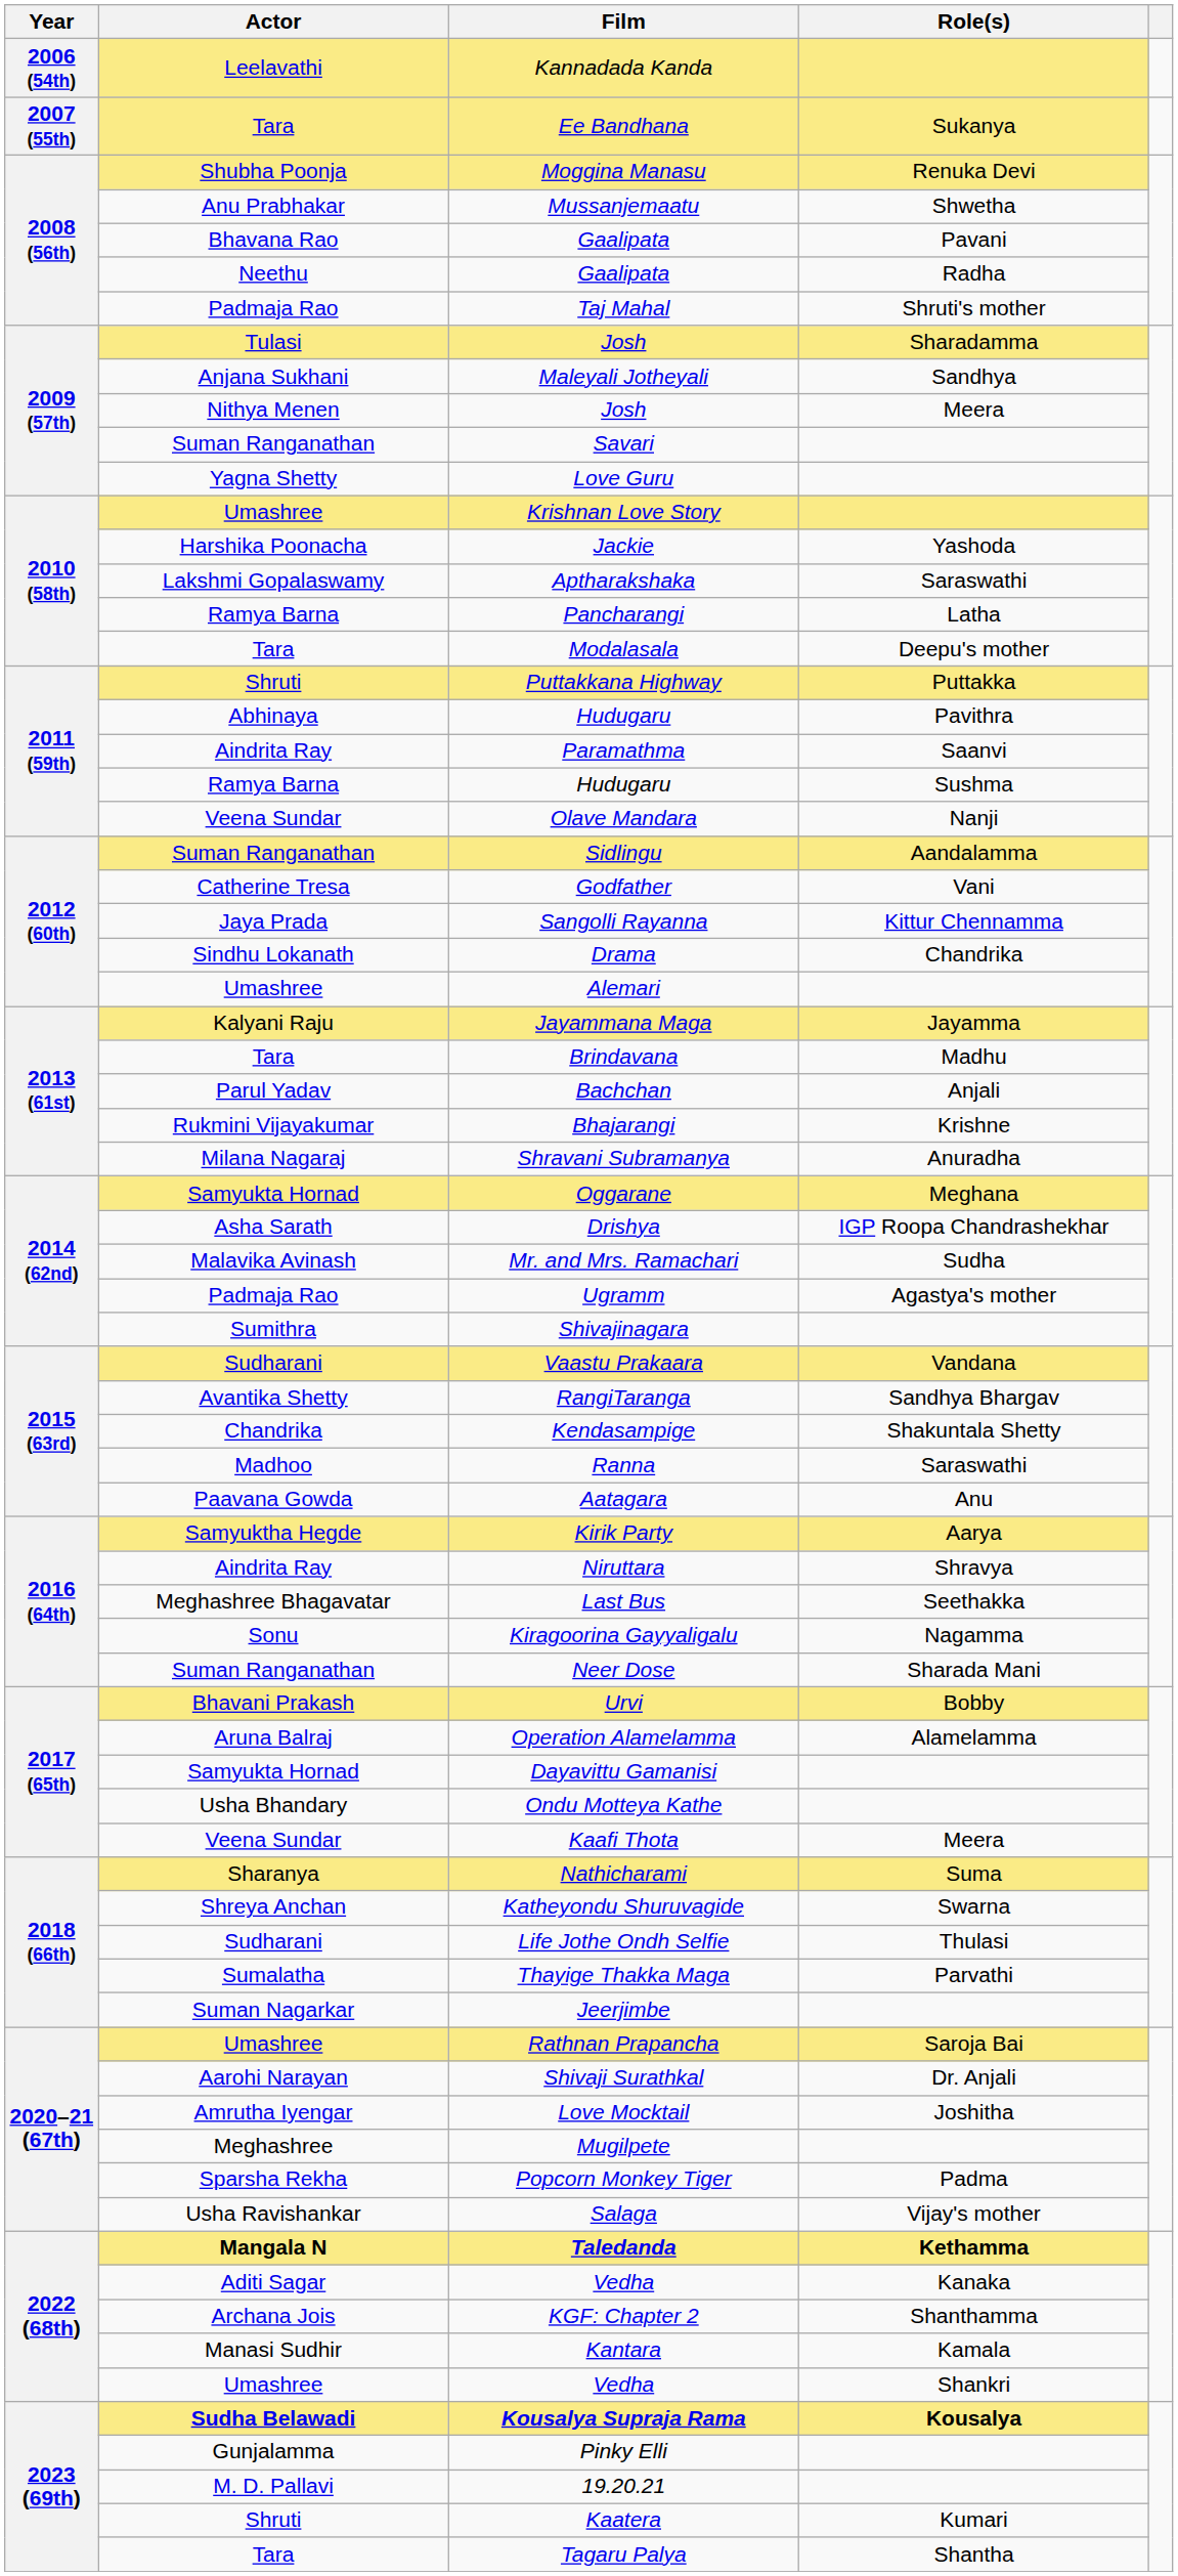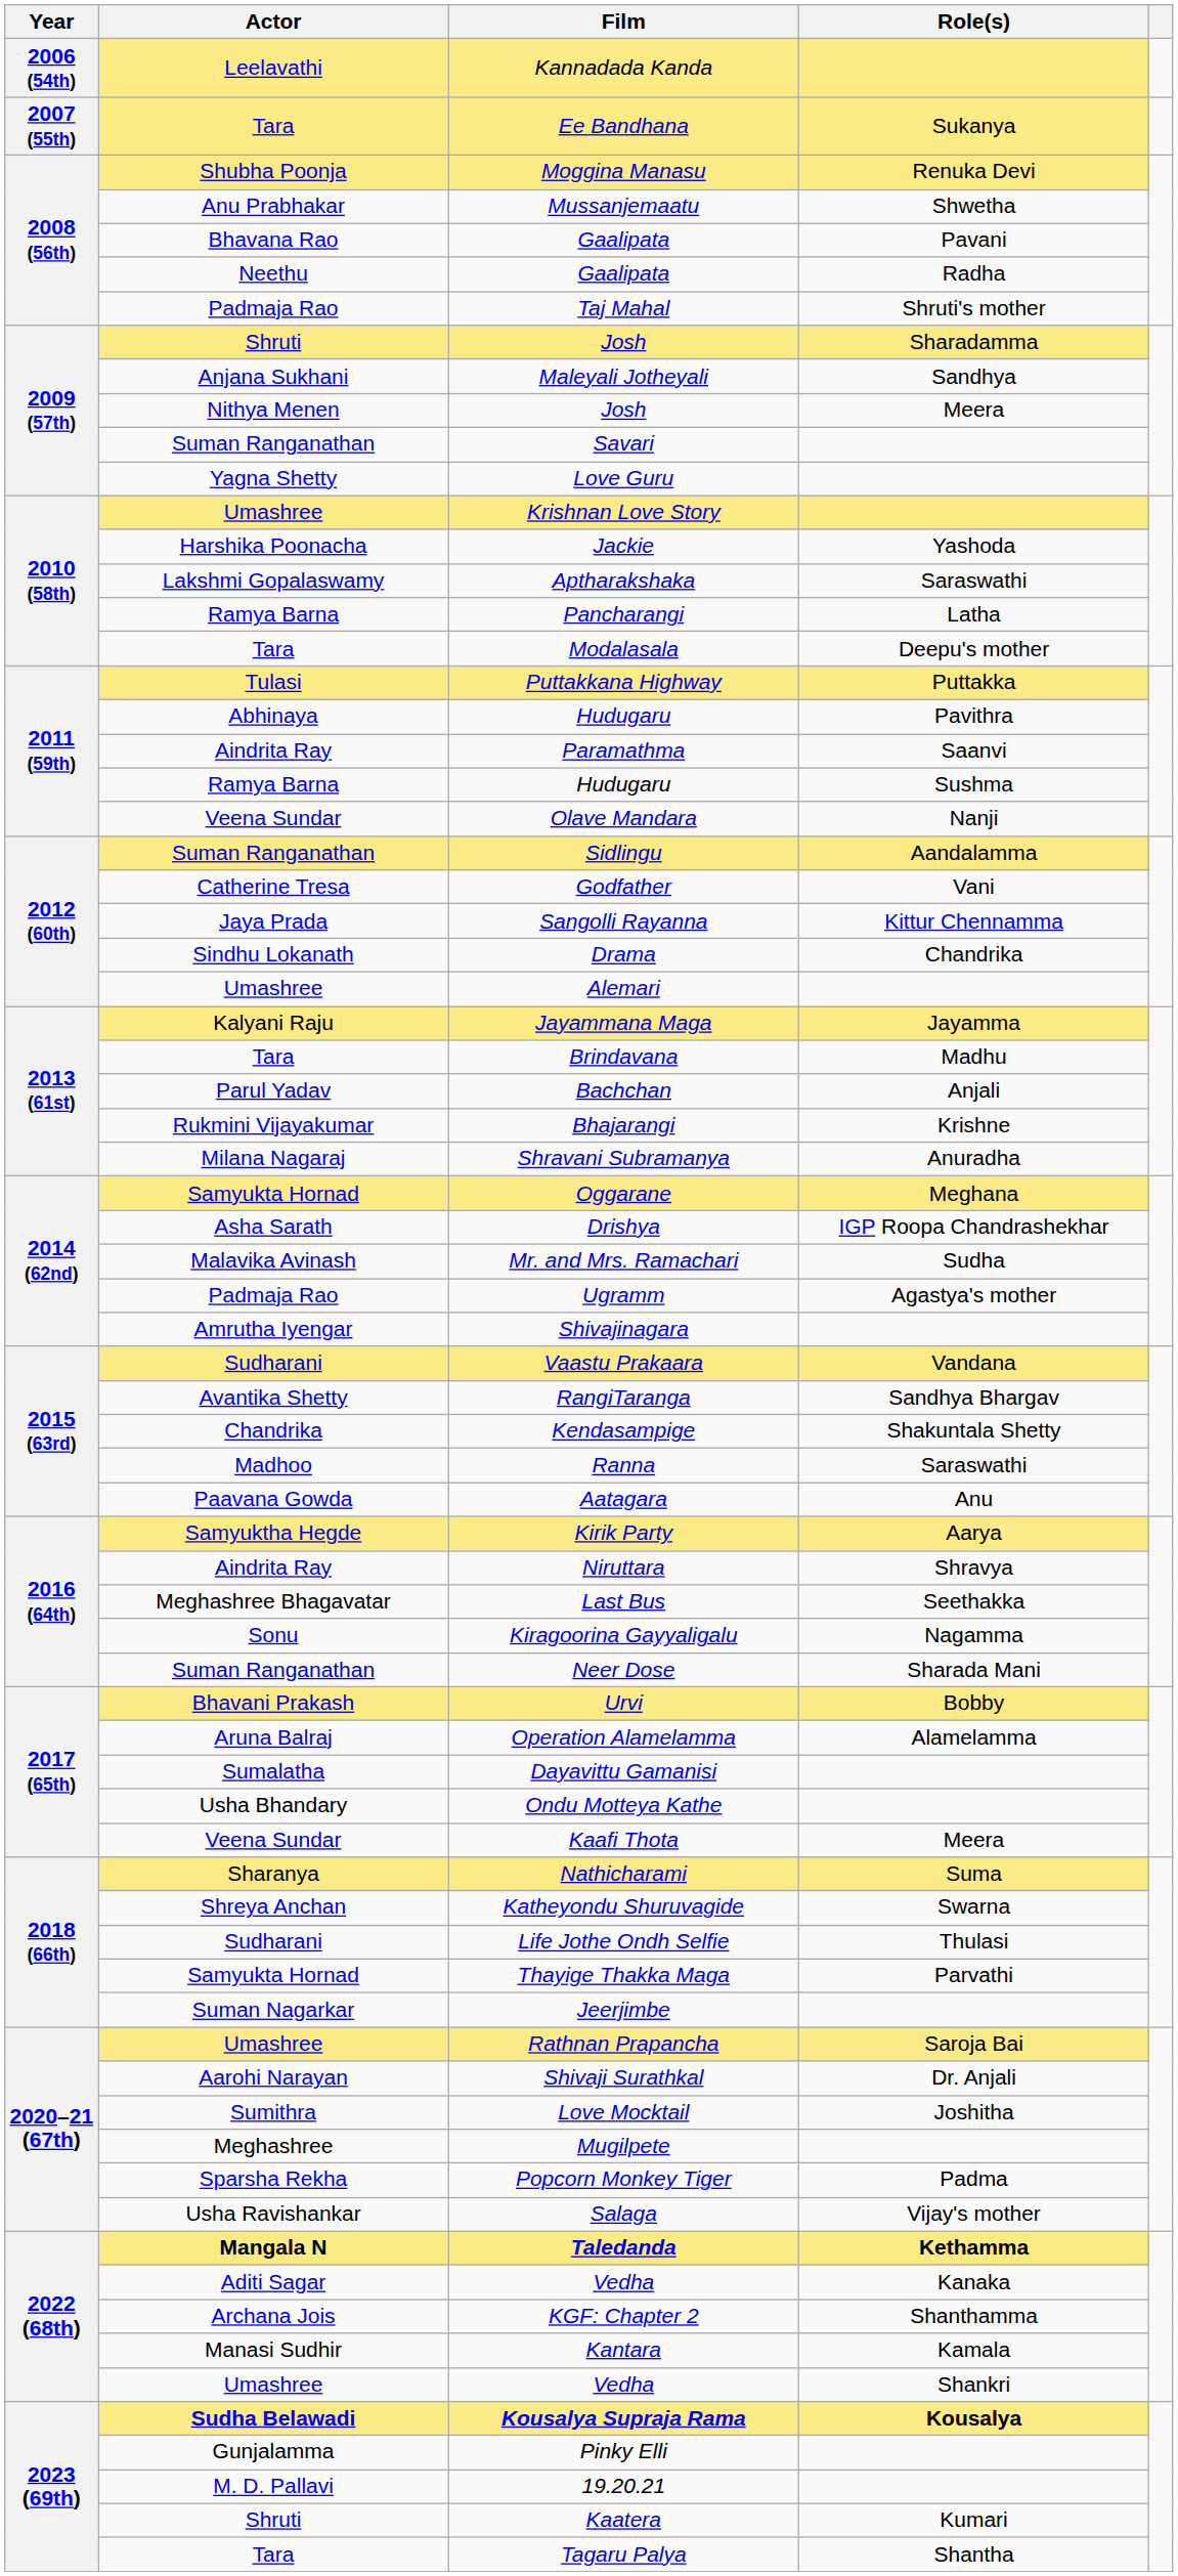 <table class="wikitable sortable" style="text-align:center;">
 <tr>
 <th scope="col" style="width:8%;">Year</th>
 <th scope="col" style="width:30%;">Actor</th>
 <th scope="col" style="width:30%;">Film</th>
 <th scope="col" style="width:30%;">Role(s)</th>
 <th scope="col" style="width:2%;" class="unsortable"></th>
 </tr>
 <tr>
 <th scope="row" rowspan=1 style="text-align:center"><a href='#'>2006</a> <br><small>(<a href='#'>54th</a>) </small></th>
 <td style="background:#FAEB86"><a href='#'>Leelavathi</a> </td>
 <td style="background:#FAEB86"><em>Kannadada Kanda</em></td>
 <td style="background:#FAEB86"></td>
 <td rowspan=1></td>
 </tr>
 <tr>
 <th scope="row" rowspan=1 style="text-align:center"><a href='#'>2007</a> <br><small>(<a href='#'>55th</a>) </small></th>
 <td style="background:#FAEB86"><a href='#'>Tara</a> </td>
 <td style="background:#FAEB86"><em><a href='#'>Ee Bandhana</a></em></td>
 <td style="background:#FAEB86">Sukanya</td>
 <td rowspan=1></td>
 </tr>
 <tr>
 <th scope="row" rowspan=5 style="text-align:center"><a href='#'>2008</a> <br><small>(<a href='#'>56th</a>) </small></th>
 <td style="background:#FAEB86"><a href='#'>Shubha Poonja</a> </td>
 <td style="background:#FAEB86"><em><a href='#'>Moggina Manasu</a></em></td>
 <td style="background:#FAEB86">Renuka Devi</td>
 <td rowspan=5></td>
 </tr>
 <tr>
 <td><a href='#'>Anu Prabhakar</a></td>
 <td><em><a href='#'>Mussanjemaatu</a></em></td>
 <td>Shwetha</td>
 </tr>
 <tr>
 <td><a href='#'>Bhavana Rao</a></td>
 <td><em><a href='#'>Gaalipata</a></em></td>
 <td>Pavani</td>
 </tr>
 <tr>
 <td><a href='#'>Neethu</a></td>
 <td><em><a href='#'>Gaalipata</a></em></td>
 <td>Radha</td>
 </tr>
 <tr>
 <td><a href='#'>Padmaja Rao</a></td>
 <td><em><a href='#'>Taj Mahal</a></em></td>
 <td>Shruti's mother</td>
 </tr>
 <tr>
 <th scope="row" rowspan=5 style="text-align:center"><a href='#'>2009</a> <br><small>(<a href='#'>57th</a>) </small></th>
-<td style="background:#FAEB86"><a href='#'>Tulasi</a> </td>
+<td style="background:#FAEB86"><a href='#'>Shruti</a> </td>
 <td style="background:#FAEB86"><em><a href='#'>Josh</a></em></td>
 <td style="background:#FAEB86">Sharadamma</td>
 <td rowspan=5></td>
 </tr>
 <tr>
 <td><a href='#'>Anjana Sukhani</a></td>
 <td><em><a href='#'>Maleyali Jotheyali</a></em></td>
 <td>Sandhya</td>
 </tr>
 <tr>
 <td><a href='#'>Nithya Menen</a></td>
 <td><em><a href='#'>Josh</a></em></td>
 <td>Meera</td>
 </tr>
 <tr>
 <td><a href='#'>Suman Ranganathan</a></td>
 <td><em><a href='#'>Savari</a></em></td>
 <td></td>
 </tr>
 <tr>
 <td><a href='#'>Yagna Shetty</a></td>
 <td><em><a href='#'>Love Guru</a></em></td>
 <td></td>
 </tr>
 <tr>
 <th scope="row" rowspan=5 style="text-align:center"><a href='#'>2010</a> <br><small>(<a href='#'>58th</a>) </small></th>
 <td style="background:#FAEB86"><a href='#'>Umashree</a> </td>
 <td style="background:#FAEB86"><em><a href='#'>Krishnan Love Story</a></em></td>
 <td style="background:#FAEB86"></td>
 <td rowspan=5></td>
 </tr>
 <tr>
 <td><a href='#'>Harshika Poonacha</a></td>
 <td><em><a href='#'>Jackie</a></em></td>
 <td>Yashoda</td>
 </tr>
 <tr>
 <td><a href='#'>Lakshmi Gopalaswamy</a></td>
 <td><em><a href='#'>Aptharakshaka</a></em></td>
 <td>Saraswathi</td>
 </tr>
 <tr>
 <td><a href='#'>Ramya Barna</a></td>
 <td><em><a href='#'>Pancharangi</a></em></td>
 <td>Latha</td>
 </tr>
 <tr>
 <td><a href='#'>Tara</a></td>
 <td><em><a href='#'>Modalasala</a></em></td>
 <td>Deepu's mother</td>
 </tr>
 <tr>
 <th scope="row" rowspan=5 style="text-align:center"><a href='#'>2011</a> <br><small>(<a href='#'>59th</a>) </small></th>
-<td style="background:#FAEB86"><a href='#'>Shruti</a> </td>
+<td style="background:#FAEB86"><a href='#'>Tulasi</a> </td>
 <td style="background:#FAEB86"><em><a href='#'>Puttakkana Highway</a></em></td>
 <td style="background:#FAEB86">Puttakka</td>
 <td rowspan=5></td>
 </tr>
 <tr>
 <td><a href='#'>Abhinaya</a></td>
 <td><em><a href='#'>Hudugaru</a></em></td>
 <td>Pavithra</td>
 </tr>
 <tr>
 <td><a href='#'>Aindrita Ray</a></td>
 <td><em><a href='#'>Paramathma</a></em></td>
 <td>Saanvi</td>
 </tr>
 <tr>
 <td><a href='#'>Ramya Barna</a></td>
 <td><em>Hudugaru</em></td>
 <td>Sushma</td>
 </tr>
 <tr>
 <td><a href='#'>Veena Sundar</a></td>
 <td><em><a href='#'>Olave Mandara</a></em></td>
 <td>Nanji</td>
 </tr>
 <tr>
 <th scope="row" rowspan=5 style="text-align:center"><a href='#'>2012</a> <br><small>(<a href='#'>60th</a>) </small></th>
 <td style="background:#FAEB86"><a href='#'>Suman Ranganathan</a> </td>
 <td style="background:#FAEB86"><em><a href='#'>Sidlingu</a></em></td>
 <td style="background:#FAEB86">Aandalamma</td>
 <td rowspan=5><br></td>
 </tr>
 <tr>
 <td><a href='#'>Catherine Tresa</a></td>
 <td><em><a href='#'>Godfather</a></em></td>
 <td>Vani</td>
 </tr>
 <tr>
 <td><a href='#'>Jaya Prada</a></td>
 <td><em><a href='#'>Sangolli Rayanna</a></em></td>
 <td><a href='#'>Kittur Chennamma</a></td>
 </tr>
 <tr>
 <td><a href='#'>Sindhu Lokanath</a></td>
 <td><em><a href='#'>Drama</a></em></td>
 <td>Chandrika</td>
 </tr>
 <tr>
 <td><a href='#'>Umashree</a></td>
 <td><em><a href='#'>Alemari</a></em></td>
 <td></td>
 </tr>
 <tr>
 <th scope="row" rowspan=5 style="text-align:center"><a href='#'>2013</a> <br><small>(<a href='#'>61st</a>) </small></th>
 <td style="background:#FAEB86">Kalyani Raju </td>
 <td style="background:#FAEB86"><em><a href='#'>Jayammana Maga</a></em></td>
 <td style="background:#FAEB86">Jayamma</td>
 <td rowspan=5><br></td>
 </tr>
 <tr>
 <td><a href='#'>Tara</a></td>
 <td><em><a href='#'>Brindavana</a></em></td>
 <td>Madhu</td>
 </tr>
 <tr>
 <td><a href='#'>Parul Yadav</a></td>
 <td><em><a href='#'>Bachchan</a></em></td>
 <td>Anjali</td>
 </tr>
 <tr>
 <td><a href='#'>Rukmini Vijayakumar</a></td>
 <td><em><a href='#'>Bhajarangi</a></em></td>
 <td>Krishne</td>
 </tr>
 <tr>
 <td><a href='#'>Milana Nagaraj</a></td>
 <td><em><a href='#'>Shravani Subramanya</a></em></td>
 <td>Anuradha</td>
 </tr>
 <tr>
 <th scope="row" rowspan=5 style="text-align:center"><a href='#'>2014</a> <br><small>(<a href='#'>62nd</a>) </small></th>
 <td style="background:#FAEB86"><a href='#'>Samyukta Hornad</a> </td>
 <td style="background:#FAEB86"><em><a href='#'>Oggarane</a></em></td>
 <td style="background:#FAEB86">Meghana</td>
 <td rowspan=5><br></td>
 </tr>
 <tr>
 <td><a href='#'>Asha Sarath</a></td>
 <td><em><a href='#'>Drishya</a></em></td>
 <td><a href='#'>IGP</a> Roopa Chandrashekhar</td>
 </tr>
 <tr>
 <td><a href='#'>Malavika Avinash</a></td>
 <td><em><a href='#'>Mr. and Mrs. Ramachari</a></em></td>
 <td>Sudha</td>
 </tr>
 <tr>
 <td><a href='#'>Padmaja Rao</a></td>
 <td><em><a href='#'>Ugramm</a></em></td>
 <td>Agastya's mother</td>
 </tr>
 <tr>
-<td><a href='#'>Sumithra</a></td>
+<td><a href='#'>Amrutha Iyengar</a></td>
 <td><em><a href='#'>Shivajinagara</a></em></td>
 <td></td>
 </tr>
 <tr>
 <th scope="row" rowspan=5 style="text-align:center"><a href='#'>2015</a> <br><small>(<a href='#'>63rd</a>) </small></th>
 <td style="background:#FAEB86"><a href='#'>Sudharani</a> </td>
 <td style="background:#FAEB86"><em><a href='#'>Vaastu Prakaara</a></em></td>
 <td style="background:#FAEB86">Vandana</td>
 <td rowspan=5></td>
 </tr>
 <tr>
 <td><a href='#'>Avantika Shetty</a></td>
 <td><em><a href='#'>RangiTaranga</a></em></td>
 <td>Sandhya Bhargav</td>
 </tr>
 <tr>
 <td><a href='#'>Chandrika</a></td>
 <td><em><a href='#'>Kendasampige</a></em></td>
 <td>Shakuntala Shetty</td>
 </tr>
 <tr>
 <td><a href='#'>Madhoo</a></td>
 <td><em><a href='#'>Ranna</a></em></td>
 <td>Saraswathi</td>
 </tr>
 <tr>
 <td><a href='#'>Paavana Gowda</a></td>
 <td><em><a href='#'>Aatagara</a></em></td>
 <td>Anu</td>
 </tr>
 <tr>
 <th scope="row" rowspan=5 style="text-align:center"><a href='#'>2016</a> <br><small>(<a href='#'>64th</a>) </small></th>
 <td style="background:#FAEB86"><a href='#'>Samyuktha Hegde</a> </td>
 <td style="background:#FAEB86"><em><a href='#'>Kirik Party</a></em></td>
 <td style="background:#FAEB86">Aarya</td>
 <td rowspan=5></td>
 </tr>
 <tr>
 <td><a href='#'>Aindrita Ray</a></td>
 <td><em><a href='#'>Niruttara</a></em></td>
 <td>Shravya</td>
 </tr>
 <tr>
 <td>Meghashree Bhagavatar</td>
 <td><em><a href='#'>Last Bus</a></em></td>
 <td>Seethakka</td>
 </tr>
 <tr>
 <td><a href='#'>Sonu</a></td>
 <td><em><a href='#'>Kiragoorina Gayyaligalu</a></em></td>
 <td>Nagamma</td>
 </tr>
 <tr>
 <td><a href='#'>Suman Ranganathan</a></td>
 <td><em><a href='#'>Neer Dose</a></em></td>
 <td>Sharada Mani</td>
 </tr>
 <tr>
 <th scope="row" rowspan=5 style="text-align:center"><a href='#'>2017</a> <br><small>(<a href='#'>65th</a>) </small></th>
 <td style="background:#FAEB86"><a href='#'>Bhavani Prakash</a> </td>
 <td style="background:#FAEB86"><em><a href='#'>Urvi</a></em></td>
 <td style="background:#FAEB86">Bobby</td>
 <td rowspan=5><br></td>
 </tr>
 <tr>
 <td><a href='#'>Aruna Balraj</a></td>
 <td><em><a href='#'>Operation Alamelamma</a></em></td>
 <td>Alamelamma</td>
 </tr>
 <tr>
-<td><a href='#'>Samyukta Hornad</a></td>
+<td><a href='#'>Sumalatha</a></td>
 <td><em><a href='#'>Dayavittu Gamanisi</a></em></td>
 <td></td>
 </tr>
 <tr>
 <td>Usha Bhandary</td>
 <td><em><a href='#'>Ondu Motteya Kathe</a></em></td>
 <td></td>
 </tr>
 <tr>
 <td><a href='#'>Veena Sundar</a></td>
 <td><em><a href='#'>Kaafi Thota</a></em></td>
 <td>Meera</td>
 </tr>
 <tr>
 <th scope="row" rowspan=5><a href='#'>2018</a> <br><small>(<a href='#'>66th</a>) </small></th>
 <td style="background:#FAEB86">Sharanya</td>
 <td style="background:#FAEB86"><em><a href='#'>Nathicharami</a></em></td>
 <td style="background:#FAEB86">Suma</td>
 <td rowspan=5><br></td>
 </tr>
 <tr>
 <td><a href='#'>Shreya Anchan</a></td>
 <td><em><a href='#'>Katheyondu Shuruvagide</a></em></td>
 <td>Swarna</td>
 </tr>
 <tr>
 <td><a href='#'>Sudharani</a></td>
 <td><em><a href='#'>Life Jothe Ondh Selfie</a></em></td>
 <td>Thulasi</td>
 </tr>
 <tr>
-<td><a href='#'>Sumalatha</a></td>
+<td><a href='#'>Samyukta Hornad</a></td>
 <td><em><a href='#'>Thayige Thakka Maga</a></em></td>
 <td>Parvathi</td>
 </tr>
 <tr>
 <td><a href='#'>Suman Nagarkar</a></td>
 <td><em><a href='#'>Jeerjimbe</a></em></td>
 </tr>
 <tr>
 <th scope="row" rowspan=6 style="text-align:center"><a href='#'>2020</a>–<a href='#'>21</a><br>(<a href='#'>67th</a>)</th>
 <td style="background:#FAEB86"><a href='#'>Umashree</a> </td>
 <td style="background:#FAEB86"><em><a href='#'>Rathnan Prapancha</a></em></td>
 <td style="background:#FAEB86">Saroja Bai</td>
 <td rowspan=6></td>
 </tr>
 <tr>
 <td><a href='#'>Aarohi Narayan</a></td>
 <td><em><a href='#'>Shivaji Surathkal</a></em></td>
 <td>Dr. Anjali</td>
 </tr>
 <tr>
-<td><a href='#'>Amrutha Iyengar</a></td>
+<td><a href='#'>Sumithra</a></td>
 <td><em><a href='#'>Love Mocktail</a></em></td>
 <td>Joshitha</td>
 </tr>
 <tr>
 <td>Meghashree</td>
 <td><em><a href='#'>Mugilpete</a></em></td>
 <td></td>
 </tr>
 <tr>
 <td><a href='#'>Sparsha Rekha</a></td>
 <td><em><a href='#'>Popcorn Monkey Tiger</a></em></td>
 <td>Padma</td>
 </tr>
 <tr>
 <td>Usha Ravishankar</td>
 <td><em><a href='#'>Salaga</a></em></td>
 <td>Vijay's mother</td>
 </tr>
 <tr>
 <th scope="row" rowspan=5 style="text-align:center"><a href='#'>2022</a><br>(<a href='#'>68th</a>)</th>
 <td style="background:#FAEB86"><strong>Mangala N</strong></td>
 <td style="background:#FAEB86"><strong><em><a href='#'>Taledanda</a></em></strong></td>
 <td style="background:#FAEB86"><strong>Kethamma</strong></td>
 <td rowspan=5></td>
 </tr>
 <tr>
 <td><a href='#'>Aditi Sagar</a></td>
 <td><em><a href='#'>Vedha</a></em></td>
 <td>Kanaka</td>
 </tr>
 <tr>
 <td><a href='#'>Archana Jois</a></td>
 <td><em><a href='#'>KGF: Chapter 2</a></em></td>
 <td>Shanthamma</td>
 </tr>
 <tr>
 <td>Manasi Sudhir</td>
 <td><em><a href='#'>Kantara</a></em></td>
 <td>Kamala</td>
 </tr>
 <tr>
 <td><a href='#'>Umashree</a></td>
 <td><em><a href='#'>Vedha</a></em></td>
 <td>Shankri</td>
 </tr>
 <tr>
 <th scope="row" rowspan=5 style="text-align:center"><a href='#'>2023</a><br>(<a href='#'>69th</a>)</th>
 <td style="background:#FAEB86"><strong><a href='#'>Sudha Belawadi</a></strong></td>
 <td style="background:#FAEB86"><strong><em><a href='#'>Kousalya Supraja Rama</a></em></strong></td>
 <td style="background:#FAEB86"><strong>Kousalya</strong></td>
 <td rowspan=5></td>
 </tr>
 <tr>
 <td>Gunjalamma</td>
 <td><em>Pinky Elli</em></td>
 <td></td>
 </tr>
 <tr>
 <td><a href='#'>M. D. Pallavi</a></td>
 <td><em>19.20.21</em></td>
 <td></td>
 </tr>
 <tr>
 <td><a href='#'>Shruti</a></td>
 <td><em><a href='#'>Kaatera</a></em></td>
 <td>Kumari</td>
 </tr>
 <tr>
 <td><a href='#'>Tara</a></td>
 <td><em><a href='#'>Tagaru Palya</a></em></td>
 <td>Shantha</td>
 </tr>
 <tr>
 </tr>
 </table>
